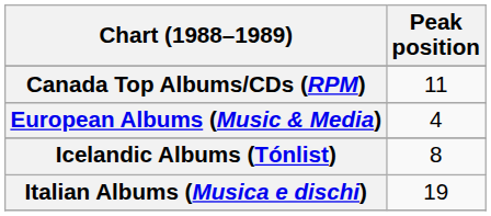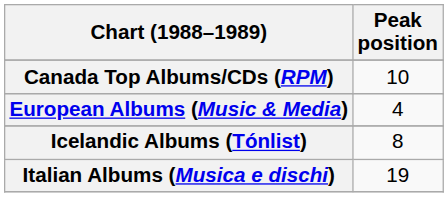 <table class="wikitable sortable plainrowheaders" style="text-align:center">
 <tr>
 <th scope="col">Chart (1988–1989)</th>
 <th scope="col">Peak<br>position</th>
 </tr>
 <tr>
 </tr>
 <tr>
 <th scope="row">Canada Top Albums/CDs (<em><a href='#'>RPM</a></em>)</th>
-<td>11</td>
+<td>10</td>
 </tr>
 <tr>
 </tr>
 <tr>
 <th scope="row"><a href='#'>European Albums</a> (<em><a href='#'>Music & Media</a></em>)</th>
 <td>4</td>
 </tr>
 <tr>
 </tr>
 <tr>
 <th scope="row">Icelandic Albums (<a href='#'>Tónlist</a>)</th>
 <td>8</td>
 </tr>
 <tr>
 <th scope="row">Italian Albums (<em><a href='#'>Musica e dischi</a></em>)</th>
 <td>19</td>
 </tr>
 <tr>
 </tr>
 <tr>
 </tr>
 <tr>
 </tr>
 <tr>
 </tr>
 <tr>
 </tr>
 <tr>
 </tr>
 </table>
